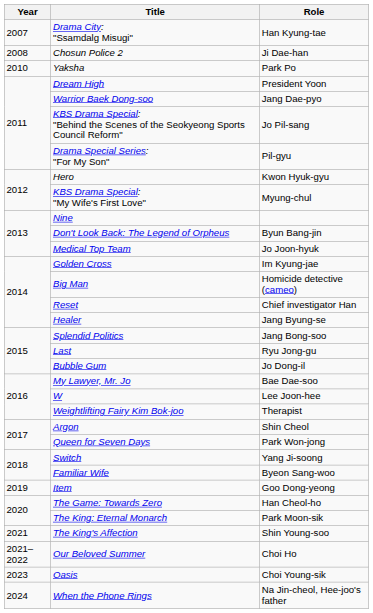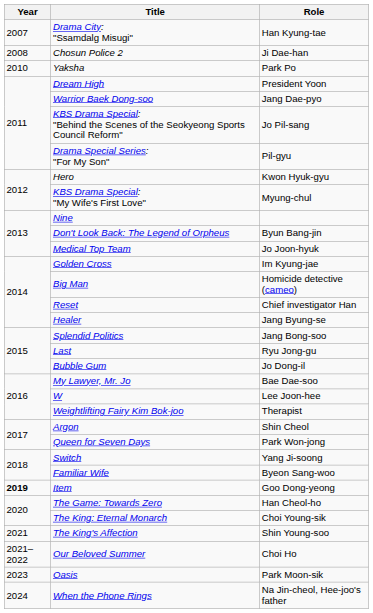 <table class="wikitable sortable">
 <tr>
 <th>Year</th>
 <th>Title</th>
 <th>Role</th>
 </tr>
 <tr>
 <td>2007</td>
 <td><em><a href='#'>Drama City</a>:</em> <br>"Ssamdalg Misugi" </td>
 <td>Han Kyung-tae</td>
 </tr>
 <tr>
 <td>2008</td>
 <td><em>Chosun Police 2</em></td>
 <td>Ji Dae-han</td>
 </tr>
 <tr>
 <td>2010</td>
 <td><em>Yaksha</em></td>
 <td>Park Po</td>
 </tr>
 <tr>
 <td rowspan=4>2011</td>
 <td><em><a href='#'>Dream High</a></em></td>
 <td>President Yoon</td>
 </tr>
 <tr>
 <td><em><a href='#'>Warrior Baek Dong-soo</a></em></td>
 <td>Jang Dae-pyo</td>
 </tr>
 <tr>
 <td><em><a href='#'>KBS Drama Special</a>:</em> <br> "Behind the Scenes of the Seokyeong Sports Council Reform" </td>
 <td>Jo Pil-sang</td>
 </tr>
 <tr>
 <td><em><a href='#'>Drama Special Series</a>:</em><br> "For My Son" </td>
 <td>Pil-gyu</td>
 </tr>
 <tr>
 <td rowspan=2>2012</td>
 <td><em>Hero</em></td>
 <td>Kwon Hyuk-gyu</td>
 </tr>
 <tr>
 <td><em><a href='#'>KBS Drama Special</a>:</em><br> "My Wife's First Love" </td>
 <td>Myung-chul</td>
 </tr>
 <tr>
 <td rowspan=3>2013</td>
 <td><em><a href='#'>Nine</a></em></td>
 <td></td>
 </tr>
 <tr>
 <td><em><a href='#'>Don't Look Back: The Legend of Orpheus</a></em></td>
 <td>Byun Bang-jin</td>
 </tr>
 <tr>
 <td><em><a href='#'>Medical Top Team</a></em></td>
 <td>Jo Joon-hyuk</td>
 </tr>
 <tr>
 <td rowspan=4>2014</td>
 <td><em><a href='#'>Golden Cross</a></em></td>
 <td>Im Kyung-jae</td>
 </tr>
 <tr>
 <td><em><a href='#'>Big Man</a></em></td>
 <td>Homicide detective (<a href='#'>cameo</a>)</td>
 </tr>
 <tr>
 <td><em><a href='#'>Reset</a></em></td>
 <td>Chief investigator Han</td>
 </tr>
 <tr>
 <td><em><a href='#'>Healer</a></em></td>
 <td>Jang Byung-se</td>
 </tr>
 <tr>
 <td rowspan=3>2015</td>
 <td><em><a href='#'>Splendid Politics</a></em></td>
 <td>Jang Bong-soo</td>
 </tr>
 <tr>
 <td><em><a href='#'>Last</a></em></td>
 <td>Ryu Jong-gu</td>
 </tr>
 <tr>
 <td><em><a href='#'>Bubble Gum</a></em></td>
 <td>Jo Dong-il</td>
 </tr>
 <tr>
 <td rowspan=3>2016</td>
 <td><em><a href='#'>My Lawyer, Mr. Jo</a></em></td>
 <td>Bae Dae-soo</td>
 </tr>
 <tr>
 <td><em><a href='#'>W</a></em></td>
 <td>Lee Joon-hee</td>
 </tr>
 <tr>
 <td><em><a href='#'>Weightlifting Fairy Kim Bok-joo</a></em></td>
 <td>Therapist</td>
 </tr>
 <tr>
 <td rowspan=2>2017</td>
 <td><em><a href='#'>Argon</a></em></td>
 <td>Shin Cheol</td>
 </tr>
 <tr>
 <td><em><a href='#'>Queen for Seven Days</a></em></td>
 <td>Park Won-jong</td>
 </tr>
 <tr>
 <td rowspan=2>2018</td>
 <td><em><a href='#'>Switch</a></em></td>
 <td>Yang Ji-soong</td>
 </tr>
 <tr>
 <td><em><a href='#'>Familiar Wife</a></em></td>
 <td>Byeon Sang-woo</td>
 </tr>
 <tr>
-<td>2019</td>
+<td><strong>2019</strong></td>
 <td><em><a href='#'>Item</a></em></td>
 <td>Goo Dong-yeong</td>
 </tr>
 <tr>
 <td rowspan="2">2020</td>
 <td><em><a href='#'>The Game: Towards Zero</a></em></td>
 <td>Han Cheol-ho</td>
 </tr>
 <tr>
 <td><em><a href='#'>The King: Eternal Monarch</a></em></td>
-<td>Park Moon-sik</td>
+<td>Choi Young-sik</td>
 </tr>
 <tr>
 <td>2021</td>
 <td><em><a href='#'>The King's Affection</a></em></td>
 <td>Shin Young-soo</td>
 </tr>
 <tr>
 <td>2021–2022</td>
 <td><em><a href='#'>Our Beloved Summer</a></em></td>
 <td>Choi Ho</td>
 </tr>
 <tr>
 <td>2023</td>
 <td><em><a href='#'>Oasis</a></em></td>
-<td>Choi Young-sik</td>
+<td>Park Moon-sik</td>
 </tr>
 <tr>
 <td>2024</td>
 <td><em><a href='#'>When the Phone Rings</a></em></td>
 <td>Na Jin-cheol, Hee-joo's father</td>
 </tr>
 </table>
